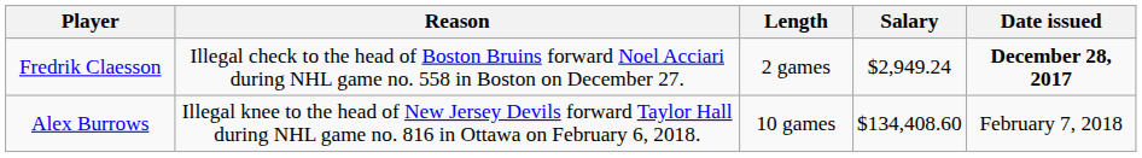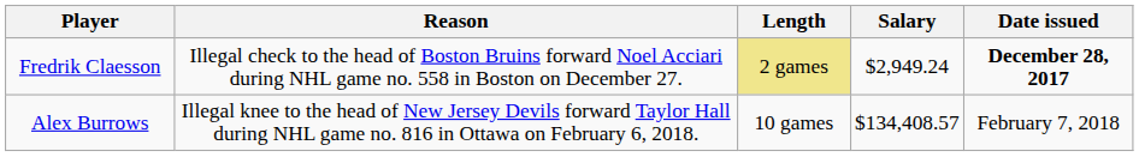 <table class="wikitable" style="text-align:center;">
 <tr>
 <th style="width:15%;">Player</th>
 <th style="width:50%;">Reason</th>
 <th style="width:10%;">Length</th>
 <th style="width:10%;">Salary</th>
 <th style="width:15%;">Date issued</th>
 </tr>
 <tr>
 <td><a href='#'>Fredrik Claesson</a></td>
 <td>Illegal check to the head of <a href='#'>Boston Bruins</a> forward <a href='#'>Noel Acciari</a> during NHL game no. 558 in Boston on December 27.</td>
-<td>2 games</td>
+<td style="background: khaki;">2 games</td>
 <td>$2,949.24</td>
 <td><strong>December 28, 2017</strong></td>
 </tr>
 <tr>
 <td><a href='#'>Alex Burrows</a></td>
 <td>Illegal knee to the head of <a href='#'>New Jersey Devils</a> forward <a href='#'>Taylor Hall</a> during NHL game no. 816 in Ottawa on February 6, 2018.</td>
 <td>10 games</td>
-<td>$134,408.60</td>
+<td>$134,408.57</td>
 <td>February 7, 2018</td>
 </tr>
 </table>
